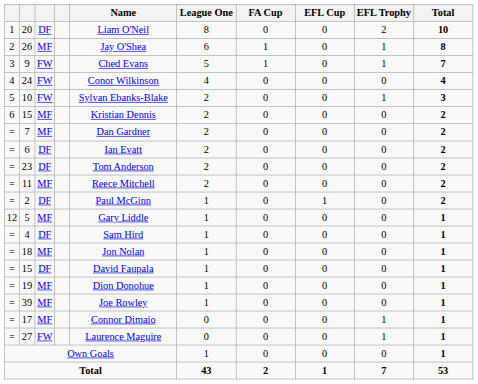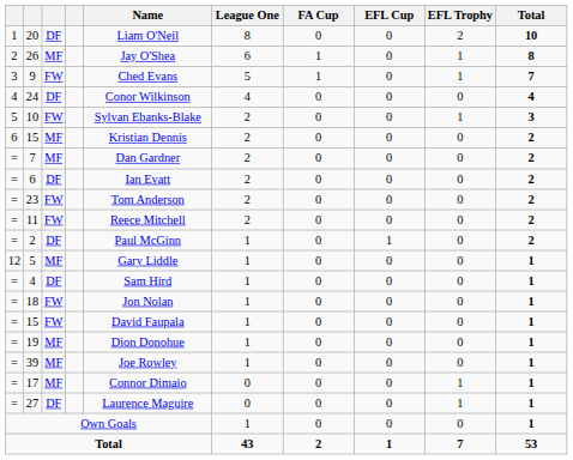 <table class="wikitable sortable" style="font-size: 95%; text-align: center;">
 <tr>
 <th width=15></th>
 <th width=15></th>
 <th width=15></th>
 <th width=15></th>
 <th width=150>Name</th>
 <th width=80>League One</th>
 <th width=80>FA Cup</th>
 <th width=80>EFL Cup</th>
 <th width=80>EFL Trophy</th>
 <th width=80>Total</th>
 </tr>
 <tr>
 <td>1</td>
 <td>20</td>
 <td><a href='#'>DF</a></td>
 <td></td>
 <td><a href='#'>Liam O'Neil</a></td>
 <td>8</td>
 <td>0</td>
 <td>0</td>
 <td>2</td>
 <td><strong>10</strong></td>
 </tr>
 <tr>
 <td>2</td>
 <td>26</td>
 <td><a href='#'>MF</a></td>
 <td></td>
 <td><a href='#'>Jay O'Shea</a></td>
 <td>6</td>
 <td>1</td>
 <td>0</td>
 <td>1</td>
 <td><strong>8</strong></td>
 </tr>
 <tr>
 <td>3</td>
 <td>9</td>
 <td><a href='#'>FW</a></td>
 <td></td>
 <td><a href='#'>Ched Evans</a></td>
 <td>5</td>
 <td>1</td>
 <td>0</td>
 <td>1</td>
 <td><strong>7</strong></td>
 </tr>
 <tr>
 <td>4</td>
 <td>24</td>
-<td><a href='#'>FW</a></td>
+<td><a href='#'>DF</a></td>
 <td></td>
 <td><a href='#'>Conor Wilkinson</a></td>
 <td>4</td>
 <td>0</td>
 <td>0</td>
 <td>0</td>
 <td><strong>4</strong></td>
 </tr>
 <tr>
 <td>5</td>
 <td>10</td>
 <td><a href='#'>FW</a></td>
 <td></td>
 <td><a href='#'>Sylvan Ebanks-Blake</a></td>
 <td>2</td>
 <td>0</td>
 <td>0</td>
 <td>1</td>
 <td><strong>3</strong></td>
 </tr>
 <tr>
 <td>6</td>
 <td>15</td>
 <td><a href='#'>MF</a></td>
 <td></td>
 <td><a href='#'>Kristian Dennis</a></td>
 <td>2</td>
 <td>0</td>
 <td>0</td>
 <td>0</td>
 <td><strong>2</strong></td>
 </tr>
 <tr>
 <td>=</td>
 <td>7</td>
 <td><a href='#'>MF</a></td>
 <td></td>
 <td><a href='#'>Dan Gardner</a></td>
 <td>2</td>
 <td>0</td>
 <td>0</td>
 <td>0</td>
 <td><strong>2</strong></td>
 </tr>
 <tr>
 <td>=</td>
 <td>6</td>
 <td><a href='#'>DF</a></td>
 <td></td>
 <td><a href='#'>Ian Evatt</a></td>
 <td>2</td>
 <td>0</td>
 <td>0</td>
 <td>0</td>
 <td><strong>2</strong></td>
 </tr>
 <tr>
 <td>=</td>
 <td>23</td>
-<td><a href='#'>DF</a></td>
+<td><a href='#'>FW</a></td>
 <td></td>
 <td><a href='#'>Tom Anderson</a></td>
 <td>2</td>
 <td>0</td>
 <td>0</td>
 <td>0</td>
 <td><strong>2</strong></td>
 </tr>
 <tr>
 <td>=</td>
 <td>11</td>
-<td><a href='#'>MF</a></td>
+<td><a href='#'>FW</a></td>
 <td></td>
 <td><a href='#'>Reece Mitchell</a></td>
 <td>2</td>
 <td>0</td>
 <td>0</td>
 <td>0</td>
 <td><strong>2</strong></td>
 </tr>
 <tr>
 <td>=</td>
 <td>2</td>
 <td><a href='#'>DF</a></td>
 <td></td>
 <td><a href='#'>Paul McGinn</a></td>
 <td>1</td>
 <td>0</td>
 <td>1</td>
 <td>0</td>
 <td><strong>2</strong></td>
 </tr>
 <tr>
 <td>12</td>
 <td>5</td>
 <td><a href='#'>MF</a></td>
 <td></td>
 <td><a href='#'>Gary Liddle</a></td>
 <td>1</td>
 <td>0</td>
 <td>0</td>
 <td>0</td>
 <td><strong>1</strong></td>
 </tr>
 <tr>
 <td>=</td>
 <td>4</td>
 <td><a href='#'>DF</a></td>
 <td></td>
 <td><a href='#'>Sam Hird</a></td>
 <td>1</td>
 <td>0</td>
 <td>0</td>
 <td>0</td>
 <td><strong>1</strong></td>
 </tr>
 <tr>
 <td>=</td>
 <td>18</td>
-<td><a href='#'>MF</a></td>
+<td><a href='#'>FW</a></td>
 <td></td>
 <td><a href='#'>Jon Nolan</a></td>
 <td>1</td>
 <td>0</td>
 <td>0</td>
 <td>0</td>
 <td><strong>1</strong></td>
 </tr>
 <tr>
 <td>=</td>
 <td>15</td>
-<td><a href='#'>DF</a></td>
+<td><a href='#'>FW</a></td>
 <td></td>
 <td><a href='#'>David Faupala</a></td>
 <td>1</td>
 <td>0</td>
 <td>0</td>
 <td>0</td>
 <td><strong>1</strong></td>
 </tr>
 <tr>
 <td>=</td>
 <td>19</td>
 <td><a href='#'>MF</a></td>
 <td></td>
 <td><a href='#'>Dion Donohue</a></td>
 <td>1</td>
 <td>0</td>
 <td>0</td>
 <td>0</td>
 <td><strong>1</strong></td>
 </tr>
 <tr>
 <td>=</td>
 <td>39</td>
 <td><a href='#'>MF</a></td>
 <td></td>
 <td><a href='#'>Joe Rowley</a></td>
 <td>1</td>
 <td>0</td>
 <td>0</td>
 <td>0</td>
 <td><strong>1</strong></td>
 </tr>
 <tr>
 <td>=</td>
 <td>17</td>
 <td><a href='#'>MF</a></td>
 <td></td>
 <td><a href='#'>Connor Dimaio</a></td>
 <td>0</td>
 <td>0</td>
 <td>0</td>
 <td>1</td>
 <td><strong>1</strong></td>
 </tr>
 <tr>
 <td>=</td>
 <td>27</td>
-<td><a href='#'>FW</a></td>
+<td><a href='#'>DF</a></td>
 <td></td>
 <td><a href='#'>Laurence Maguire</a></td>
 <td>0</td>
 <td>0</td>
 <td>0</td>
 <td>1</td>
 <td><strong>1</strong></td>
 </tr>
 <tr>
 <td colspan="5"><a href='#'>Own Goals</a></td>
 <td>1</td>
 <td>0</td>
 <td>0</td>
 <td>0</td>
 <td><strong>1</strong></td>
 </tr>
 <tr>
 <td colspan="5"><strong>Total</strong></td>
 <td><strong>43</strong></td>
 <td><strong>2</strong></td>
 <td><strong>1</strong></td>
 <td><strong>7</strong></td>
 <td><strong>53</strong></td>
 </tr>
 </table>
